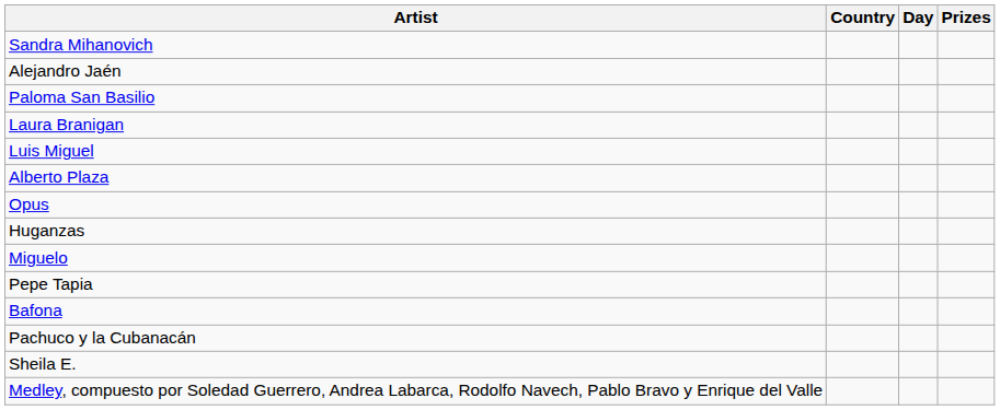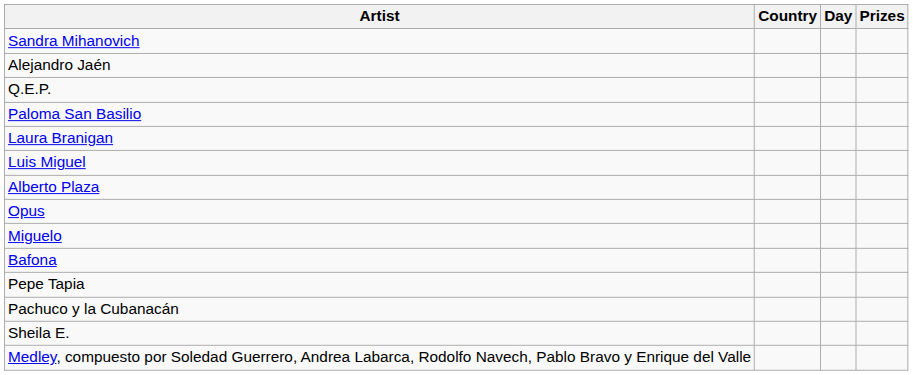 <table class="wikitable">
 <tr>
 <th>Artist</th>
 <th>Country</th>
 <th>Day</th>
 <th>Prizes</th>
 </tr>
 <tr>
 <td><a href='#'>Sandra Mihanovich</a></td>
 <td></td>
 <td></td>
 <td></td>
 </tr>
 <tr>
 <td>Alejandro Jaén</td>
+<td></td>
+<td></td>
+<td></td>
+</tr>
+<tr>
+<td>Q.E.P.</td>
 <td></td>
 <td></td>
 <td></td>
 </tr>
 <tr>
 <td><a href='#'>Paloma San Basilio</a></td>
 <td></td>
 <td></td>
 <td></td>
 </tr>
 <tr>
 <td><a href='#'>Laura Branigan</a></td>
 <td></td>
 <td></td>
 <td></td>
 </tr>
 <tr>
 <td><a href='#'>Luis Miguel</a></td>
 <td></td>
 <td></td>
 <td></td>
 </tr>
 <tr>
 <td><a href='#'>Alberto Plaza</a></td>
 <td></td>
 <td></td>
 <td></td>
 </tr>
 <tr>
 <td><a href='#'>Opus</a></td>
 <td></td>
 <td></td>
 <td></td>
 </tr>
 <tr>
-<td>Huganzas</td>
-<td></td>
-<td></td>
-<td></td>
-</tr>
-<tr>
 <td><a href='#'>Miguelo</a></td>
 <td></td>
 <td></td>
 <td></td>
 </tr>
 <tr>
-<td>Pepe Tapia</td>
+<td><a href='#'>Bafona</a></td>
 <td></td>
 <td></td>
 <td></td>
 </tr>
 <tr>
-<td><a href='#'>Bafona</a></td>
+<td>Pepe Tapia</td>
 <td></td>
 <td></td>
 <td></td>
 </tr>
 <tr>
 <td>Pachuco y la Cubanacán</td>
 <td></td>
 <td></td>
 <td></td>
 </tr>
 <tr>
 <td>Sheila E.</td>
 <td></td>
 <td></td>
 <td></td>
 </tr>
 <tr>
 <td><a href='#'>Medley</a>, compuesto por Soledad Guerrero, Andrea Labarca, Rodolfo Navech, Pablo Bravo y Enrique del Valle</td>
 <td></td>
 <td></td>
 <td></td>
 </tr>
 </table>
